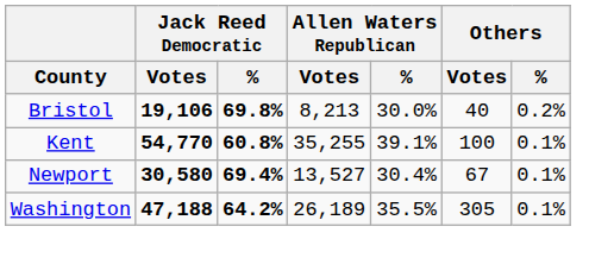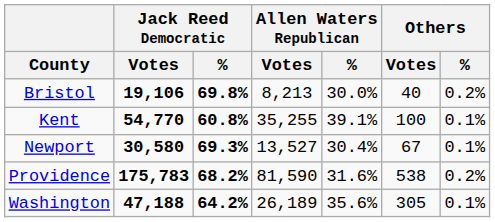 <table class="wikitable sortable" style="text-align:center">
 <tr>
 <th colspan=1></th>
 <th align=center colspan=2>Jack Reed<br><small>Democratic</small></th>
 <th align=center colspan=2>Allen Waters<br><small>Republican</small></th>
 <th align=center colspan=2>Others</th>
 </tr>
 <tr>
 <th align=center>County</th>
 <th style="text-align:center;" data-sort-type="number">Votes</th>
 <th style="text-align:center;" data-sort-type="number">%</th>
 <th style="text-align:center;" data-sort-type="number">Votes</th>
 <th style="text-align:center;" data-sort-type="number">%</th>
 <th style="text-align:center;" data-sort-type="number">Votes</th>
 <th style="text-align:center;" data-sort-type="number">%</th>
 </tr>
 <tr>
 <td><a href='#'>Bristol</a></td>
 <td><strong>19,106</strong></td>
 <td><strong>69.8%</strong></td>
 <td>8,213</td>
 <td>30.0%</td>
 <td>40</td>
 <td>0.2%</td>
 </tr>
 <tr>
 <td><a href='#'>Kent</a></td>
 <td><strong>54,770</strong></td>
 <td><strong>60.8%</strong></td>
 <td>35,255</td>
 <td>39.1%</td>
 <td>100</td>
 <td>0.1%</td>
 </tr>
 <tr>
 <td><a href='#'>Newport</a></td>
 <td><strong>30,580</strong></td>
-<td><strong>69.4%</strong></td>
+<td><strong>69.3%</strong></td>
 <td>13,527</td>
 <td>30.4%</td>
 <td>67</td>
 <td>0.1%</td>
 </tr>
 <tr>
+<td><a href='#'>Providence</a></td>
+<td><strong>175,783</strong></td>
+<td><strong>68.2%</strong></td>
+<td>81,590</td>
+<td>31.6%</td>
+<td>538</td>
+<td>0.2%</td>
+</tr>
+<tr>
 <td><a href='#'>Washington</a></td>
 <td><strong>47,188</strong></td>
 <td><strong>64.2%</strong></td>
 <td>26,189</td>
-<td>35.5%</td>
+<td>35.6%</td>
 <td>305</td>
 <td>0.1%</td>
 </tr>
 </table>
